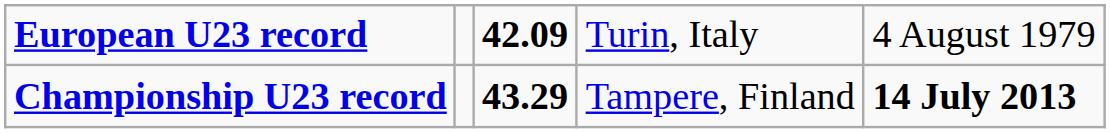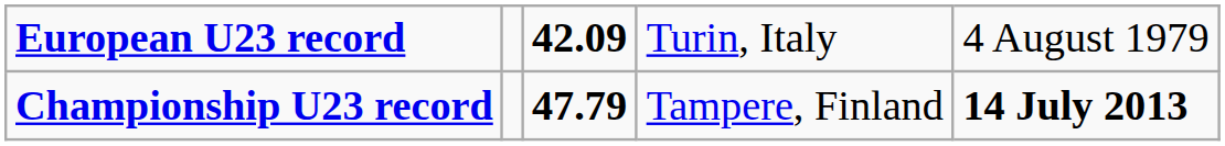 <table class="wikitable">
 <tr>
 <td><strong><a href='#'>European U23 record</a></strong></td>
 <td></td>
 <td><strong>42.09</strong></td>
 <td><a href='#'>Turin</a>, Italy</td>
 <td>4 August 1979</td>
 </tr>
 <tr>
 <td><strong><a href='#'>Championship U23 record</a></strong></td>
 <td></td>
-<td><strong>43.29</strong></td>
+<td><strong>47.79</strong></td>
 <td><a href='#'>Tampere</a>, Finland</td>
 <td><strong>14 July 2013</strong></td>
 </tr>
 </table>
